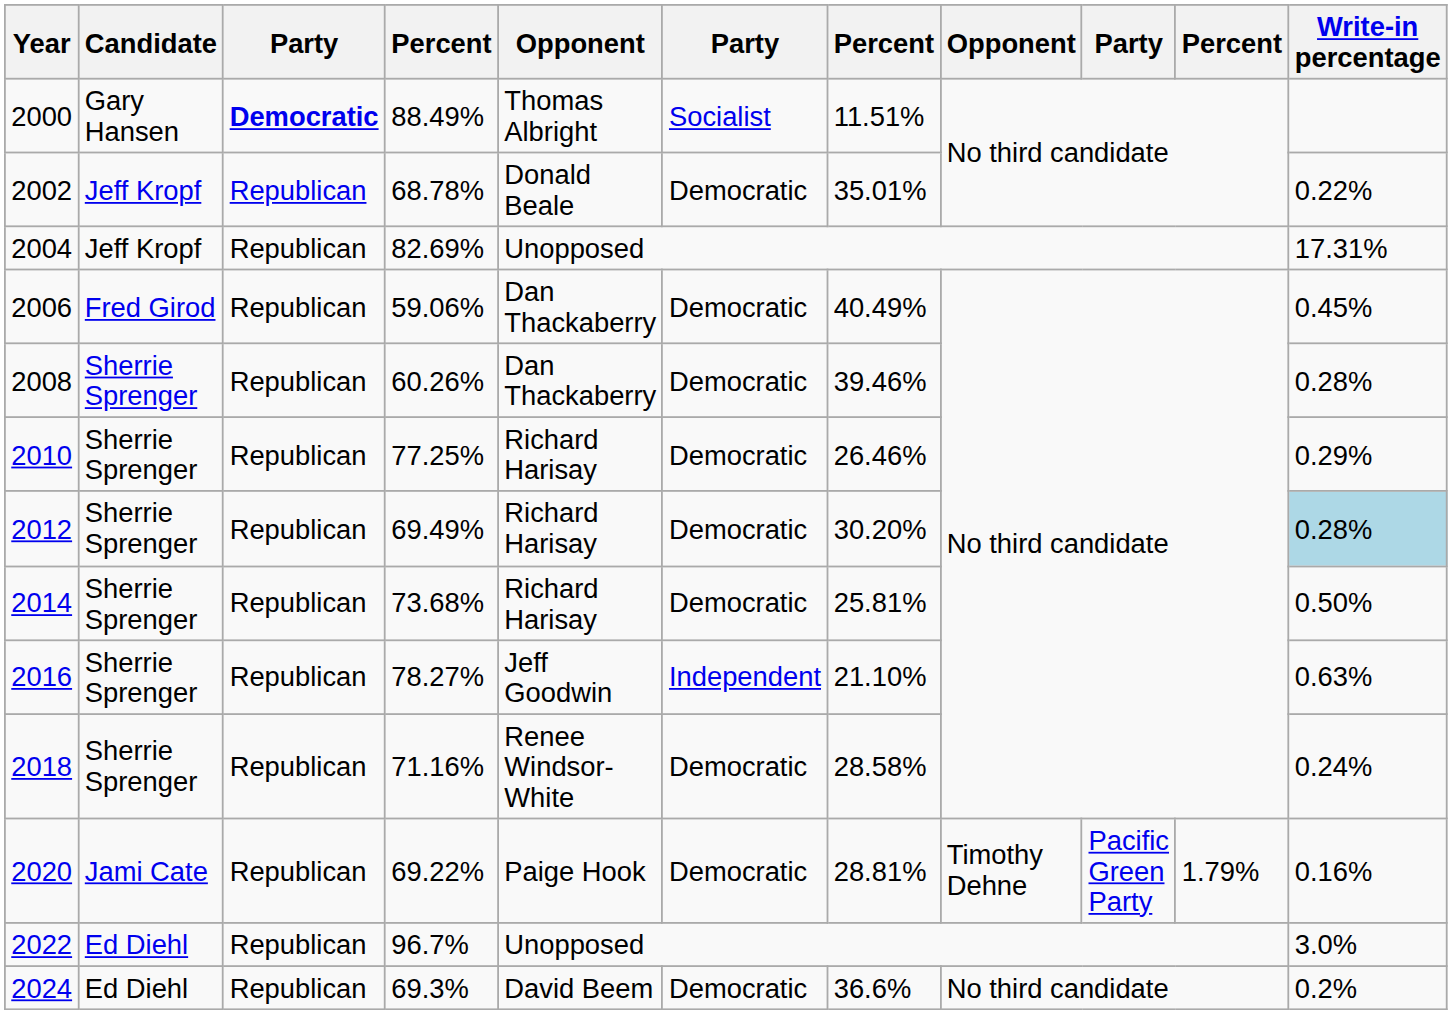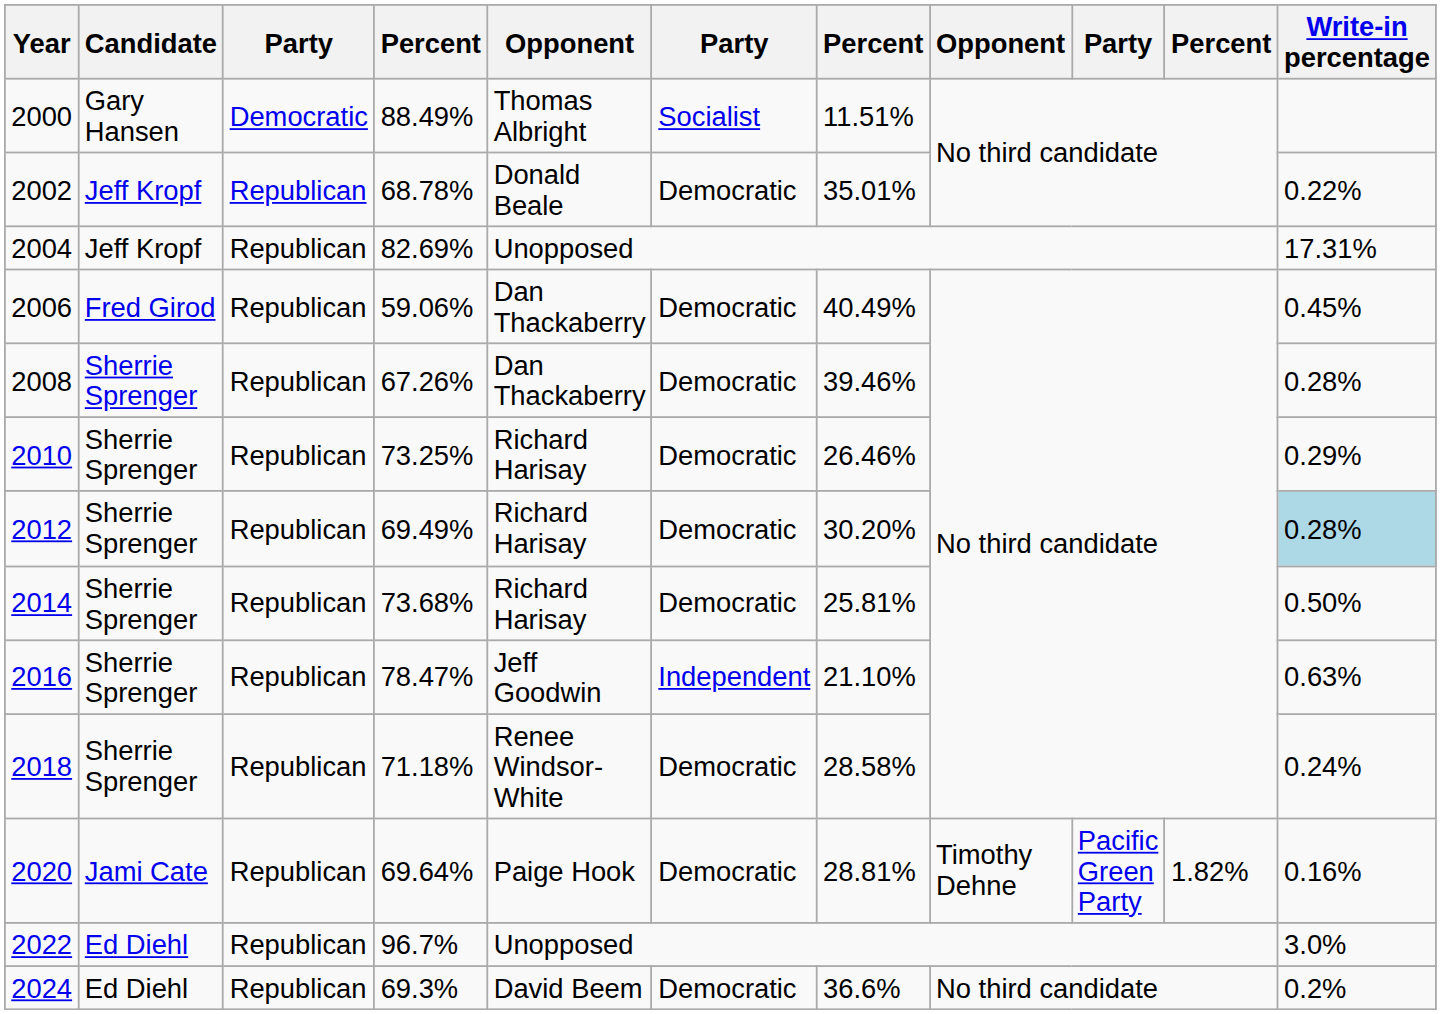 <table class="wikitable sortable" style="margin:0.5em auto; font-size:95%;">
 <tr>
 <th>Year</th>
 <th>Candidate</th>
 <th>Party</th>
 <th>Percent</th>
 <th>Opponent</th>
 <th>Party</th>
 <th>Percent</th>
 <th>Opponent</th>
 <th>Party</th>
 <th>Percent</th>
 <th><a href='#'>Write-in</a> percentage</th>
 </tr>
 <tr>
 <td>2000</td>
 <td>Gary Hansen</td>
-<td><strong><a href='#'>Democratic</a></strong></td>
+<td><a href='#'>Democratic</a></td>
 <td>88.49%</td>
 <td>Thomas Albright</td>
 <td><a href='#'>Socialist</a></td>
 <td>11.51%</td>
 <td colspan="3" rowspan="2">No third candidate</td>
 <td></td>
 </tr>
 <tr>
 <td>2002</td>
 <td><a href='#'>Jeff Kropf</a></td>
 <td><a href='#'>Republican</a></td>
 <td>68.78%</td>
 <td>Donald Beale</td>
 <td>Democratic</td>
 <td>35.01%</td>
 <td>0.22%</td>
 </tr>
 <tr>
 <td>2004</td>
 <td>Jeff Kropf</td>
 <td>Republican</td>
 <td>82.69%</td>
 <td colspan="6">Unopposed</td>
 <td>17.31%</td>
 </tr>
 <tr>
 <td>2006</td>
 <td><a href='#'>Fred Girod</a></td>
 <td>Republican</td>
 <td>59.06%</td>
 <td>Dan Thackaberry</td>
 <td>Democratic</td>
 <td>40.49%</td>
 <td colspan="3" rowspan="7">No third candidate</td>
 <td>0.45%</td>
 </tr>
 <tr>
 <td>2008</td>
 <td><a href='#'>Sherrie Sprenger</a></td>
 <td>Republican</td>
-<td>60.26%</td>
+<td>67.26%</td>
 <td>Dan Thackaberry</td>
 <td>Democratic</td>
 <td>39.46%</td>
 <td>0.28%</td>
 </tr>
 <tr>
 <td><a href='#'>2010</a></td>
 <td>Sherrie Sprenger</td>
 <td>Republican</td>
-<td>77.25%</td>
+<td>73.25%</td>
 <td>Richard Harisay</td>
 <td>Democratic</td>
 <td>26.46%</td>
 <td>0.29%</td>
 </tr>
 <tr>
 <td><a href='#'>2012</a></td>
 <td>Sherrie Sprenger</td>
 <td>Republican</td>
 <td>69.49%</td>
 <td>Richard Harisay</td>
 <td>Democratic</td>
 <td>30.20%</td>
 <td style="background: lightblue;">0.28%</td>
 </tr>
 <tr>
 <td><a href='#'>2014</a></td>
 <td>Sherrie Sprenger</td>
 <td>Republican</td>
 <td>73.68%</td>
 <td>Richard Harisay</td>
 <td>Democratic</td>
 <td>25.81%</td>
 <td>0.50%</td>
 </tr>
 <tr>
 <td><a href='#'>2016</a></td>
 <td>Sherrie Sprenger</td>
 <td>Republican</td>
-<td>78.27%</td>
+<td>78.47%</td>
 <td>Jeff Goodwin</td>
 <td><a href='#'>Independent</a></td>
 <td>21.10%</td>
 <td>0.63%</td>
 </tr>
 <tr>
 <td><a href='#'>2018</a></td>
 <td>Sherrie Sprenger</td>
 <td>Republican</td>
-<td>71.16%</td>
+<td>71.18%</td>
 <td>Renee Windsor-White</td>
 <td>Democratic</td>
 <td>28.58%</td>
 <td>0.24%</td>
 </tr>
 <tr>
 <td><a href='#'>2020</a></td>
 <td><a href='#'>Jami Cate</a></td>
 <td>Republican</td>
-<td>69.22%</td>
+<td>69.64%</td>
 <td>Paige Hook</td>
 <td>Democratic</td>
 <td>28.81%</td>
 <td>Timothy Dehne</td>
 <td><a href='#'>Pacific Green Party</a></td>
-<td>1.79%</td>
+<td>1.82%</td>
 <td>0.16%</td>
 </tr>
 <tr>
 <td><a href='#'>2022</a></td>
 <td><a href='#'>Ed Diehl</a></td>
 <td>Republican</td>
 <td>96.7%</td>
 <td colspan="6">Unopposed</td>
 <td>3.0%</td>
 </tr>
 <tr>
 <td><a href='#'>2024</a></td>
 <td>Ed Diehl</td>
 <td>Republican</td>
 <td>69.3%</td>
 <td>David Beem</td>
 <td>Democratic</td>
 <td>36.6%</td>
 <td colspan="3">No third candidate</td>
 <td>0.2%</td>
 </tr>
 </table>
